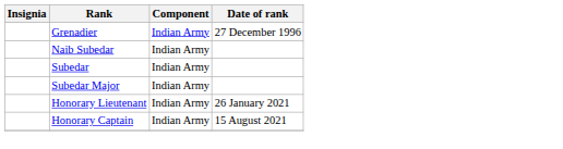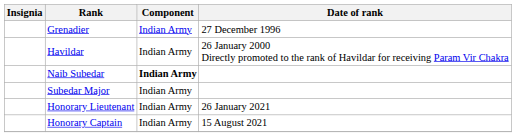 <table class="wikitable" style="background:white">
 <tr>
 <th>Insignia</th>
 <th>Rank</th>
 <th>Component</th>
 <th>Date of rank</th>
 </tr>
 <tr children>
 <td></td>
 <td><a href='#'>Grenadier</a></td>
 <td><a href='#'>Indian Army</a></td>
 <td>27 December 1996</td>
 </tr>
 <tr>
 <td style="text-align:center"></td>
-<td><a href='#'>Naib Subedar</a></td>
+<td><a href='#'>Havildar</a></td>
 <td>Indian Army</td>
-<td></td>
+<td>26 January 2000<br>Directly promoted to the rank of Havildar for receiving <a href='#'>Param Vir Chakra</a></td>
 </tr>
 <tr>
 <td style="text-align:center"></td>
-<td><a href='#'>Subedar</a></td>
-<td>Indian Army</td>
+<td><a href='#'>Naib Subedar</a></td>
+<td><strong>Indian Army</strong></td>
 <td></td>
 </tr>
 <tr>
 <td style="text-align:center"></td>
 <td><a href='#'>Subedar Major</a></td>
 <td>Indian Army</td>
 <td></td>
 </tr>
 <tr>
 <td style="text-align:center"></td>
 <td><a href='#'>Honorary Lieutenant</a></td>
 <td>Indian Army</td>
 <td>26 January 2021</td>
 </tr>
 <tr>
 <td style="text-align:center"></td>
 <td><a href='#'>Honorary Captain</a></td>
 <td>Indian Army</td>
 <td>15 August 2021</td>
 </tr>
 <tr>
 </tr>
 </table>
